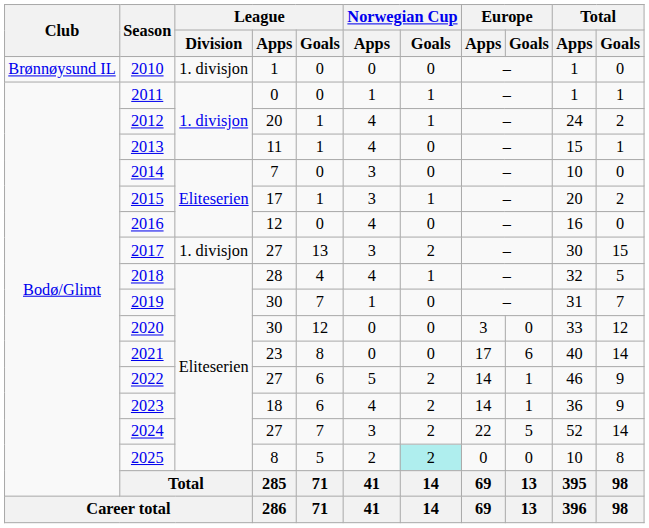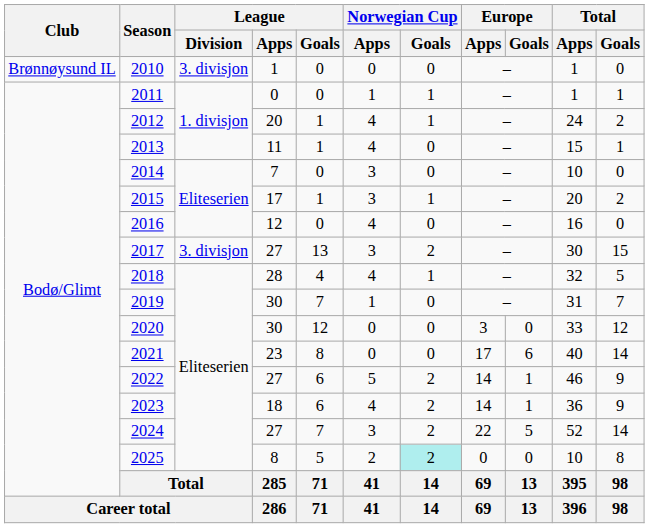 <table class="wikitable" style="text-align:center">
 <tr>
 <th rowspan="2">Club</th>
 <th rowspan="2">Season</th>
 <th colspan="3">League</th>
 <th colspan="2"><a href='#'>Norwegian Cup</a></th>
 <th colspan="2">Europe</th>
 <th colspan="2">Total</th>
 </tr>
 <tr>
 <th>Division</th>
 <th>Apps</th>
 <th>Goals</th>
 <th>Apps</th>
 <th>Goals</th>
 <th>Apps</th>
 <th>Goals</th>
 <th>Apps</th>
 <th>Goals</th>
 </tr>
 <tr>
 <td><a href='#'>Brønnøysund IL</a></td>
 <td><a href='#'>2010</a></td>
-<td>1. divisjon</td>
+<td><a href='#'>3. divisjon</a></td>
 <td>1</td>
 <td>0</td>
 <td>0</td>
 <td>0</td>
 <td colspan="2">–</td>
 <td>1</td>
 <td>0</td>
 </tr>
 <tr>
 <td rowspan="16"><a href='#'>Bodø/Glimt</a></td>
 <td><a href='#'>2011</a></td>
 <td rowspan="3"><a href='#'>1. divisjon</a></td>
 <td>0</td>
 <td>0</td>
 <td>1</td>
 <td>1</td>
 <td colspan="2">–</td>
 <td>1</td>
 <td>1</td>
 </tr>
 <tr>
 <td><a href='#'>2012</a></td>
 <td>20</td>
 <td>1</td>
 <td>4</td>
 <td>1</td>
 <td colspan="2">–</td>
 <td>24</td>
 <td>2</td>
 </tr>
 <tr>
 <td><a href='#'>2013</a></td>
 <td>11</td>
 <td>1</td>
 <td>4</td>
 <td>0</td>
 <td colspan="2">–</td>
 <td>15</td>
 <td>1</td>
 </tr>
 <tr>
 <td><a href='#'>2014</a></td>
 <td rowspan="3"><a href='#'>Eliteserien</a></td>
 <td>7</td>
 <td>0</td>
 <td>3</td>
 <td>0</td>
 <td colspan="2">–</td>
 <td>10</td>
 <td>0</td>
 </tr>
 <tr>
 <td><a href='#'>2015</a></td>
 <td>17</td>
 <td>1</td>
 <td>3</td>
 <td>1</td>
 <td colspan="2">–</td>
 <td>20</td>
 <td>2</td>
 </tr>
 <tr>
 <td><a href='#'>2016</a></td>
 <td>12</td>
 <td>0</td>
 <td>4</td>
 <td>0</td>
 <td colspan="2">–</td>
 <td>16</td>
 <td>0</td>
 </tr>
 <tr>
 <td><a href='#'>2017</a></td>
-<td>1. divisjon</td>
+<td><a href='#'>3. divisjon</a></td>
 <td>27</td>
 <td>13</td>
 <td>3</td>
 <td>2</td>
 <td colspan="2">–</td>
 <td>30</td>
 <td>15</td>
 </tr>
 <tr>
 <td><a href='#'>2018</a></td>
 <td rowspan="8">Eliteserien</td>
 <td>28</td>
 <td>4</td>
 <td>4</td>
 <td>1</td>
 <td colspan="2">–</td>
 <td>32</td>
 <td>5</td>
 </tr>
 <tr>
 <td><a href='#'>2019</a></td>
 <td>30</td>
 <td>7</td>
 <td>1</td>
 <td>0</td>
 <td colspan="2">–</td>
 <td>31</td>
 <td>7</td>
 </tr>
 <tr>
 <td><a href='#'>2020</a></td>
 <td>30</td>
 <td>12</td>
 <td>0</td>
 <td>0</td>
 <td>3</td>
 <td>0</td>
 <td>33</td>
 <td>12</td>
 </tr>
 <tr>
 <td><a href='#'>2021</a></td>
 <td>23</td>
 <td>8</td>
 <td>0</td>
 <td>0</td>
 <td>17</td>
 <td>6</td>
 <td>40</td>
 <td>14</td>
 </tr>
 <tr>
 <td><a href='#'>2022</a></td>
 <td>27</td>
 <td>6</td>
 <td>5</td>
 <td>2</td>
 <td>14</td>
 <td>1</td>
 <td>46</td>
 <td>9</td>
 </tr>
 <tr>
 <td><a href='#'>2023</a></td>
 <td>18</td>
 <td>6</td>
 <td>4</td>
 <td>2</td>
 <td>14</td>
 <td>1</td>
 <td>36</td>
 <td>9</td>
 </tr>
 <tr>
 <td><a href='#'>2024</a></td>
 <td>27</td>
 <td>7</td>
 <td>3</td>
 <td>2</td>
 <td>22</td>
 <td>5</td>
 <td>52</td>
 <td>14</td>
 </tr>
 <tr>
 <td><a href='#'>2025</a></td>
 <td>8</td>
 <td>5</td>
 <td>2</td>
 <td style="background: paleturquoise;">2</td>
 <td>0</td>
 <td>0</td>
 <td>10</td>
 <td>8</td>
 </tr>
 <tr>
 <th colspan="2">Total</th>
 <th>285</th>
 <th>71</th>
 <th>41</th>
 <th>14</th>
 <th>69</th>
 <th>13</th>
 <th>395</th>
 <th>98</th>
 </tr>
 <tr>
 <th colspan="3">Career total</th>
 <th>286</th>
 <th>71</th>
 <th>41</th>
 <th>14</th>
 <th>69</th>
 <th>13</th>
 <th>396</th>
 <th>98</th>
 </tr>
 </table>
